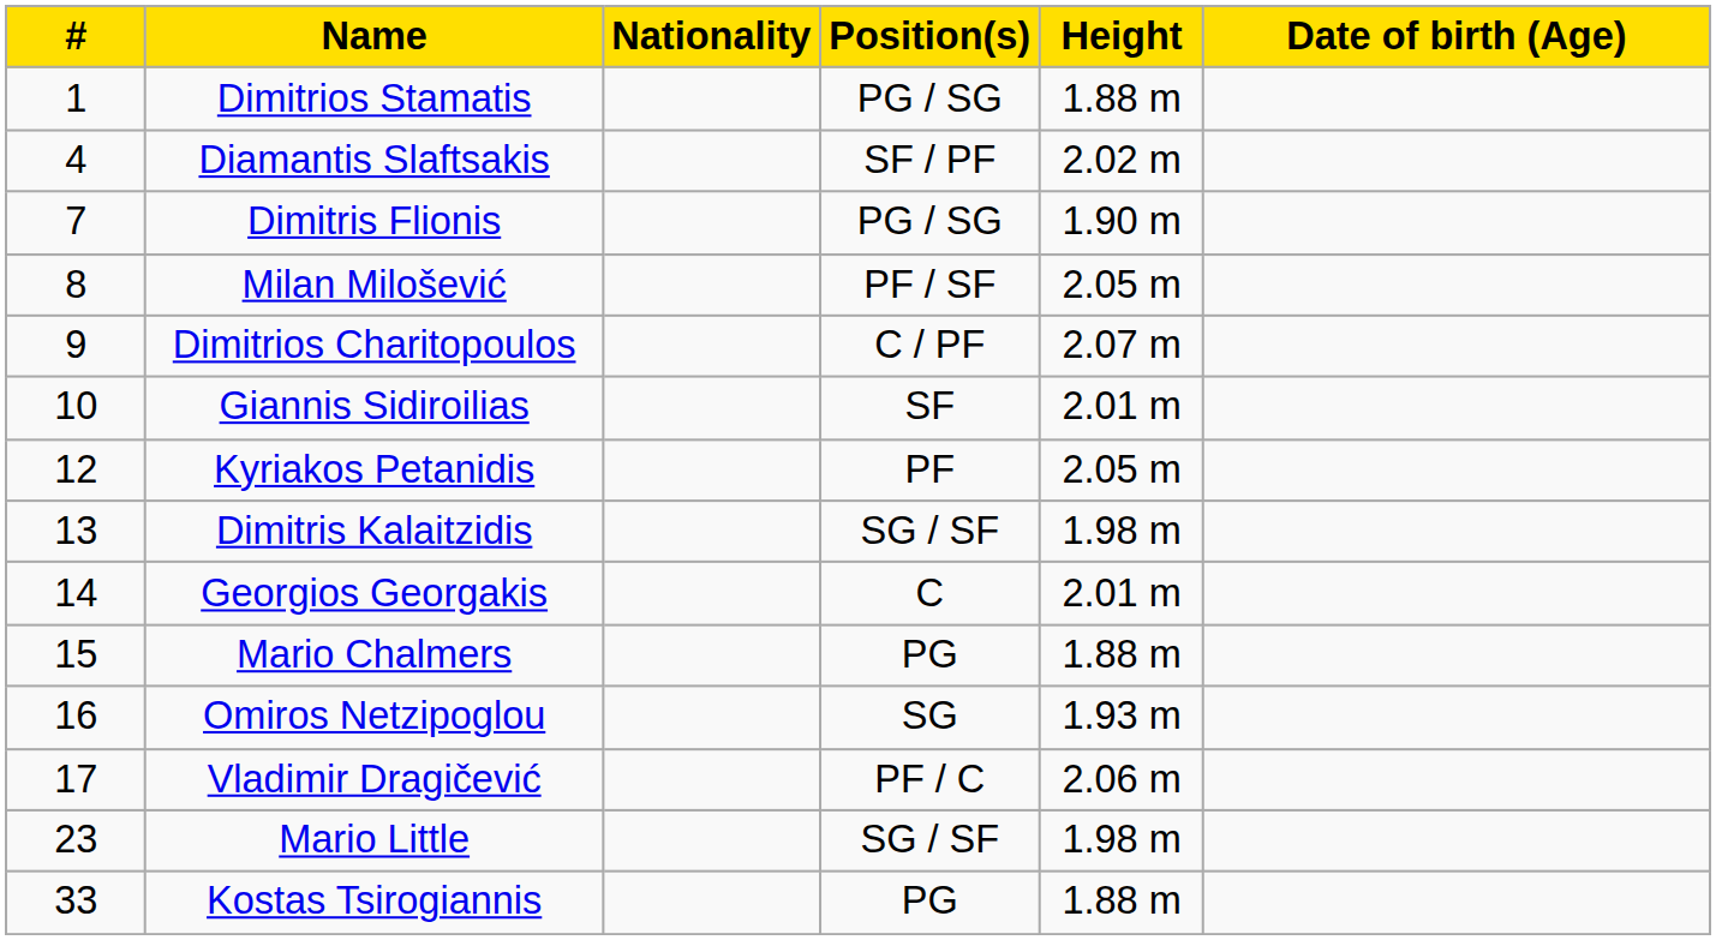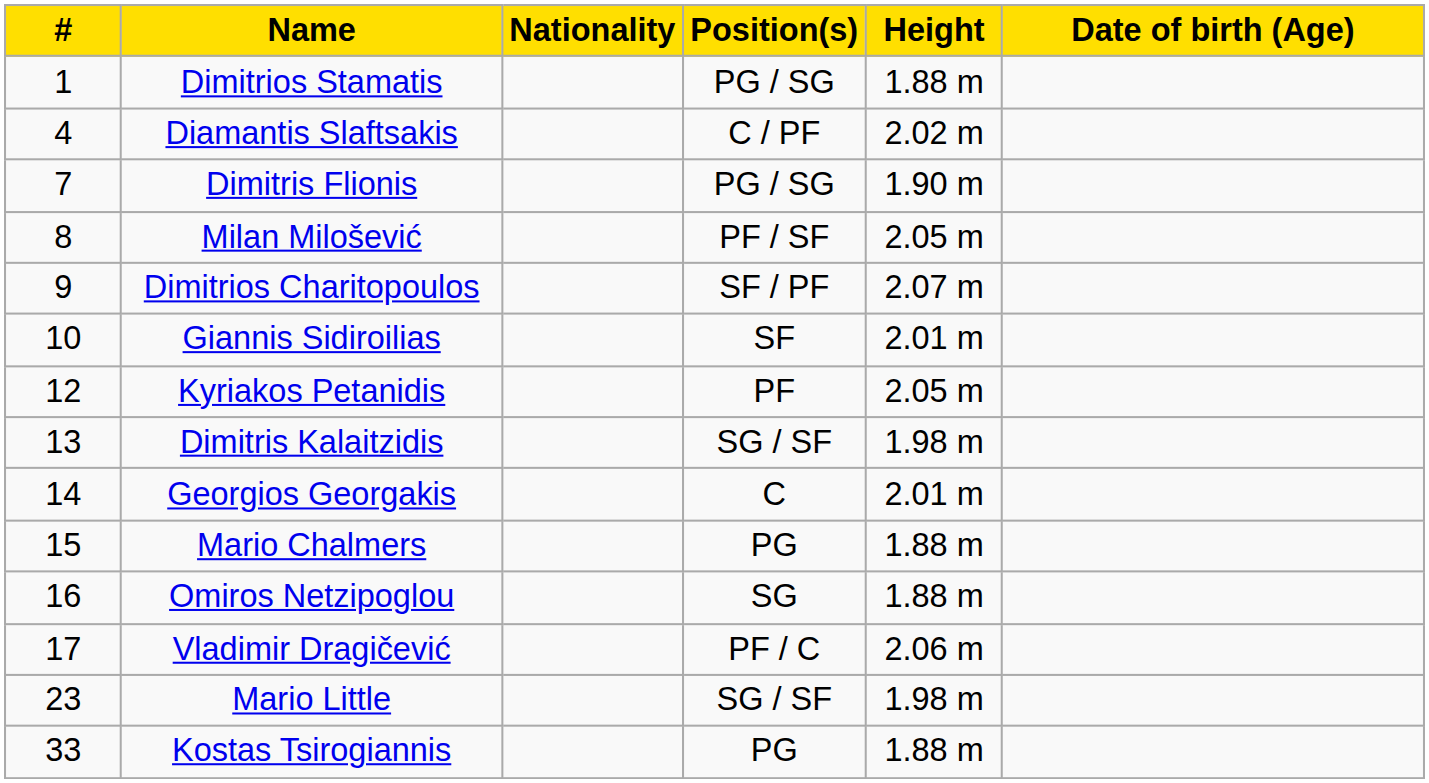 <table class="wikitable sortable" style="text-align: center;">
 <tr>
 <th style="background:#FFDF00; color:black; text-align:center;"; width=50>#</th>
 <th style="background:#FFDF00; color:black; text-align:center;"; width=180>Name</th>
 <th style="background:#FFDF00; color:black; text-align:center;"; width=60>Nationality</th>
 <th style="background:#FFDF00; color:black; text-align:center;"; width=70>Position(s)</th>
 <th style="background:#FFDF00; color:black; text-align:center;"; width=60><strong>Height</strong></th>
 <th style="background:#FFDF00; color:black; text-align:center;"; width=200>Date of birth (Age)</th>
 </tr>
 <tr>
 <td>1</td>
 <td><a href='#'>Dimitrios Stamatis</a></td>
 <td></td>
 <td>PG / SG</td>
 <td>1.88 m</td>
 <td></td>
 </tr>
 <tr>
 <td>4</td>
 <td><a href='#'>Diamantis Slaftsakis</a></td>
 <td></td>
-<td>SF / PF</td>
+<td>C / PF</td>
 <td>2.02 m</td>
 <td></td>
 </tr>
 <tr>
 <td>7</td>
 <td><a href='#'>Dimitris Flionis</a></td>
 <td></td>
 <td>PG / SG</td>
 <td>1.90 m</td>
 <td></td>
 </tr>
 <tr>
 <td>8</td>
 <td><a href='#'>Milan Milošević</a></td>
 <td></td>
 <td>PF / SF</td>
 <td>2.05 m</td>
 <td></td>
 </tr>
 <tr>
 <td>9</td>
 <td><a href='#'>Dimitrios Charitopoulos</a></td>
 <td></td>
-<td>C / PF</td>
+<td>SF / PF</td>
 <td>2.07 m</td>
 <td></td>
 </tr>
 <tr>
 <td>10</td>
 <td><a href='#'>Giannis Sidiroilias</a></td>
 <td></td>
 <td>SF</td>
 <td>2.01 m</td>
 <td></td>
 </tr>
 <tr>
 <td>12</td>
 <td><a href='#'>Kyriakos Petanidis</a></td>
 <td></td>
 <td>PF</td>
 <td>2.05 m</td>
 <td></td>
 </tr>
 <tr>
 <td>13</td>
 <td><a href='#'>Dimitris Kalaitzidis</a></td>
 <td></td>
 <td>SG / SF</td>
 <td>1.98 m</td>
 <td></td>
 </tr>
 <tr>
 <td>14</td>
 <td><a href='#'>Georgios Georgakis</a></td>
 <td></td>
 <td>C</td>
 <td>2.01 m</td>
 <td></td>
 </tr>
 <tr>
 <td>15</td>
 <td><a href='#'>Mario Chalmers</a></td>
 <td></td>
 <td>PG</td>
 <td>1.88 m</td>
 <td></td>
 </tr>
 <tr>
 <td>16</td>
 <td><a href='#'>Omiros Netzipoglou</a></td>
 <td></td>
 <td>SG</td>
-<td>1.93 m</td>
+<td>1.88 m</td>
 <td></td>
 </tr>
 <tr>
 <td>17</td>
 <td><a href='#'>Vladimir Dragičević</a></td>
 <td></td>
 <td>PF / C</td>
 <td>2.06 m</td>
 <td></td>
 </tr>
 <tr>
 <td>23</td>
 <td><a href='#'>Mario Little</a></td>
 <td></td>
 <td>SG / SF</td>
 <td>1.98 m</td>
 <td></td>
 </tr>
 <tr>
 <td>33</td>
 <td><a href='#'>Kostas Tsirogiannis</a></td>
 <td></td>
 <td>PG</td>
 <td>1.88 m</td>
 <td></td>
 </tr>
 <tr>
 </tr>
 </table>
